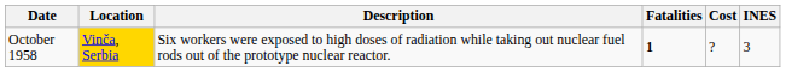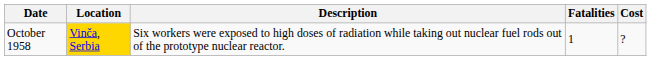 <table class="wikitable sortable">
 <tr>
 <th>Date</th>
 <th>Location</th>
 <th>Description</th>
 <th>Fatalities</th>
 <th>Cost</th>
-<th>INES</th>
 </tr>
 <tr>
 <td>October 1958</td>
 <td style="background: gold;"><a href='#'>Vinča</a>, <a href='#'>Serbia</a></td>
 <td>Six workers were exposed to high doses of radiation while taking out nuclear fuel rods out of the prototype nuclear reactor.</td>
-<td><strong>1</strong></td>
+<td>1</td>
 <td>?</td>
-<td>3</td>
 </tr>
 </table>
